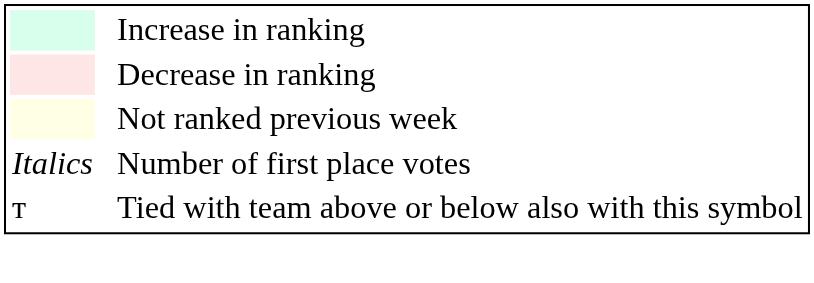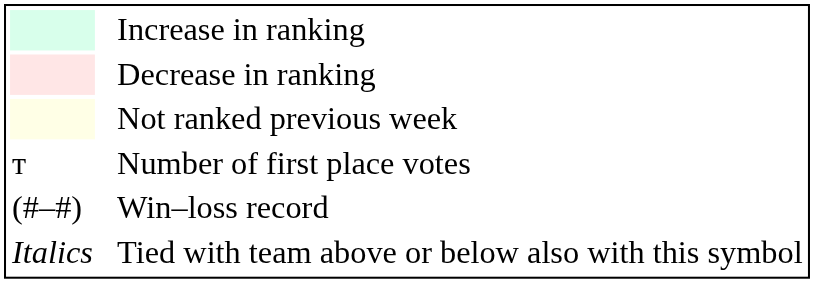 <table style="border:1px solid black;">
 <tr>
 <td style="background:#D8FFEB; width:20px;"></td>
 <td> </td>
 <td>Increase in ranking</td>
 </tr>
 <tr>
 <td style="background:#FFE6E6; width:20px;"></td>
 <td> </td>
 <td>Decrease in ranking</td>
 </tr>
 <tr>
 <td style="background:#FFFFE6; width:20px;"></td>
 <td> </td>
 <td>Not ranked previous week</td>
 </tr>
 <tr>
-<td><em>Italics</em></td>
+<td>т</td>
 <td> </td>
 <td>Number of first place votes</td>
 </tr>
 <tr>
-<td>т</td>
+<td>(#–#)</td>
+<td> </td>
+<td>Win–loss record</td>
+</tr>
+<tr>
+<td><em>Italics</em></td>
 <td></td>
 <td>Tied with team above or below also with this symbol</td>
 </tr>
 </table>
